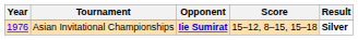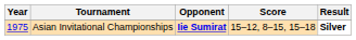 <table class="sortable wikitable" style="font-size:90%;">
 <tr>
 <th>Year</th>
 <th>Tournament</th>
 <th>Opponent</th>
 <th>Score</th>
 <th>Result</th>
 </tr>
 <tr>
 </tr>
 <tr style="background:#FFE0AF">
-<td align="center"><a href='#'>1976</a></td>
+<td align="center"><a href='#'>1975</a></td>
 <td align="left">Asian Invitational Championships</td>
 <td align="left"><strong> <a href='#'>Iie Sumirat</a></strong></td>
 <td align="left">15–12, 8–15, 15–18</td>
 <td style="text-align:left; background:white"> <strong>Silver</strong></td>
 </tr>
 </table>
